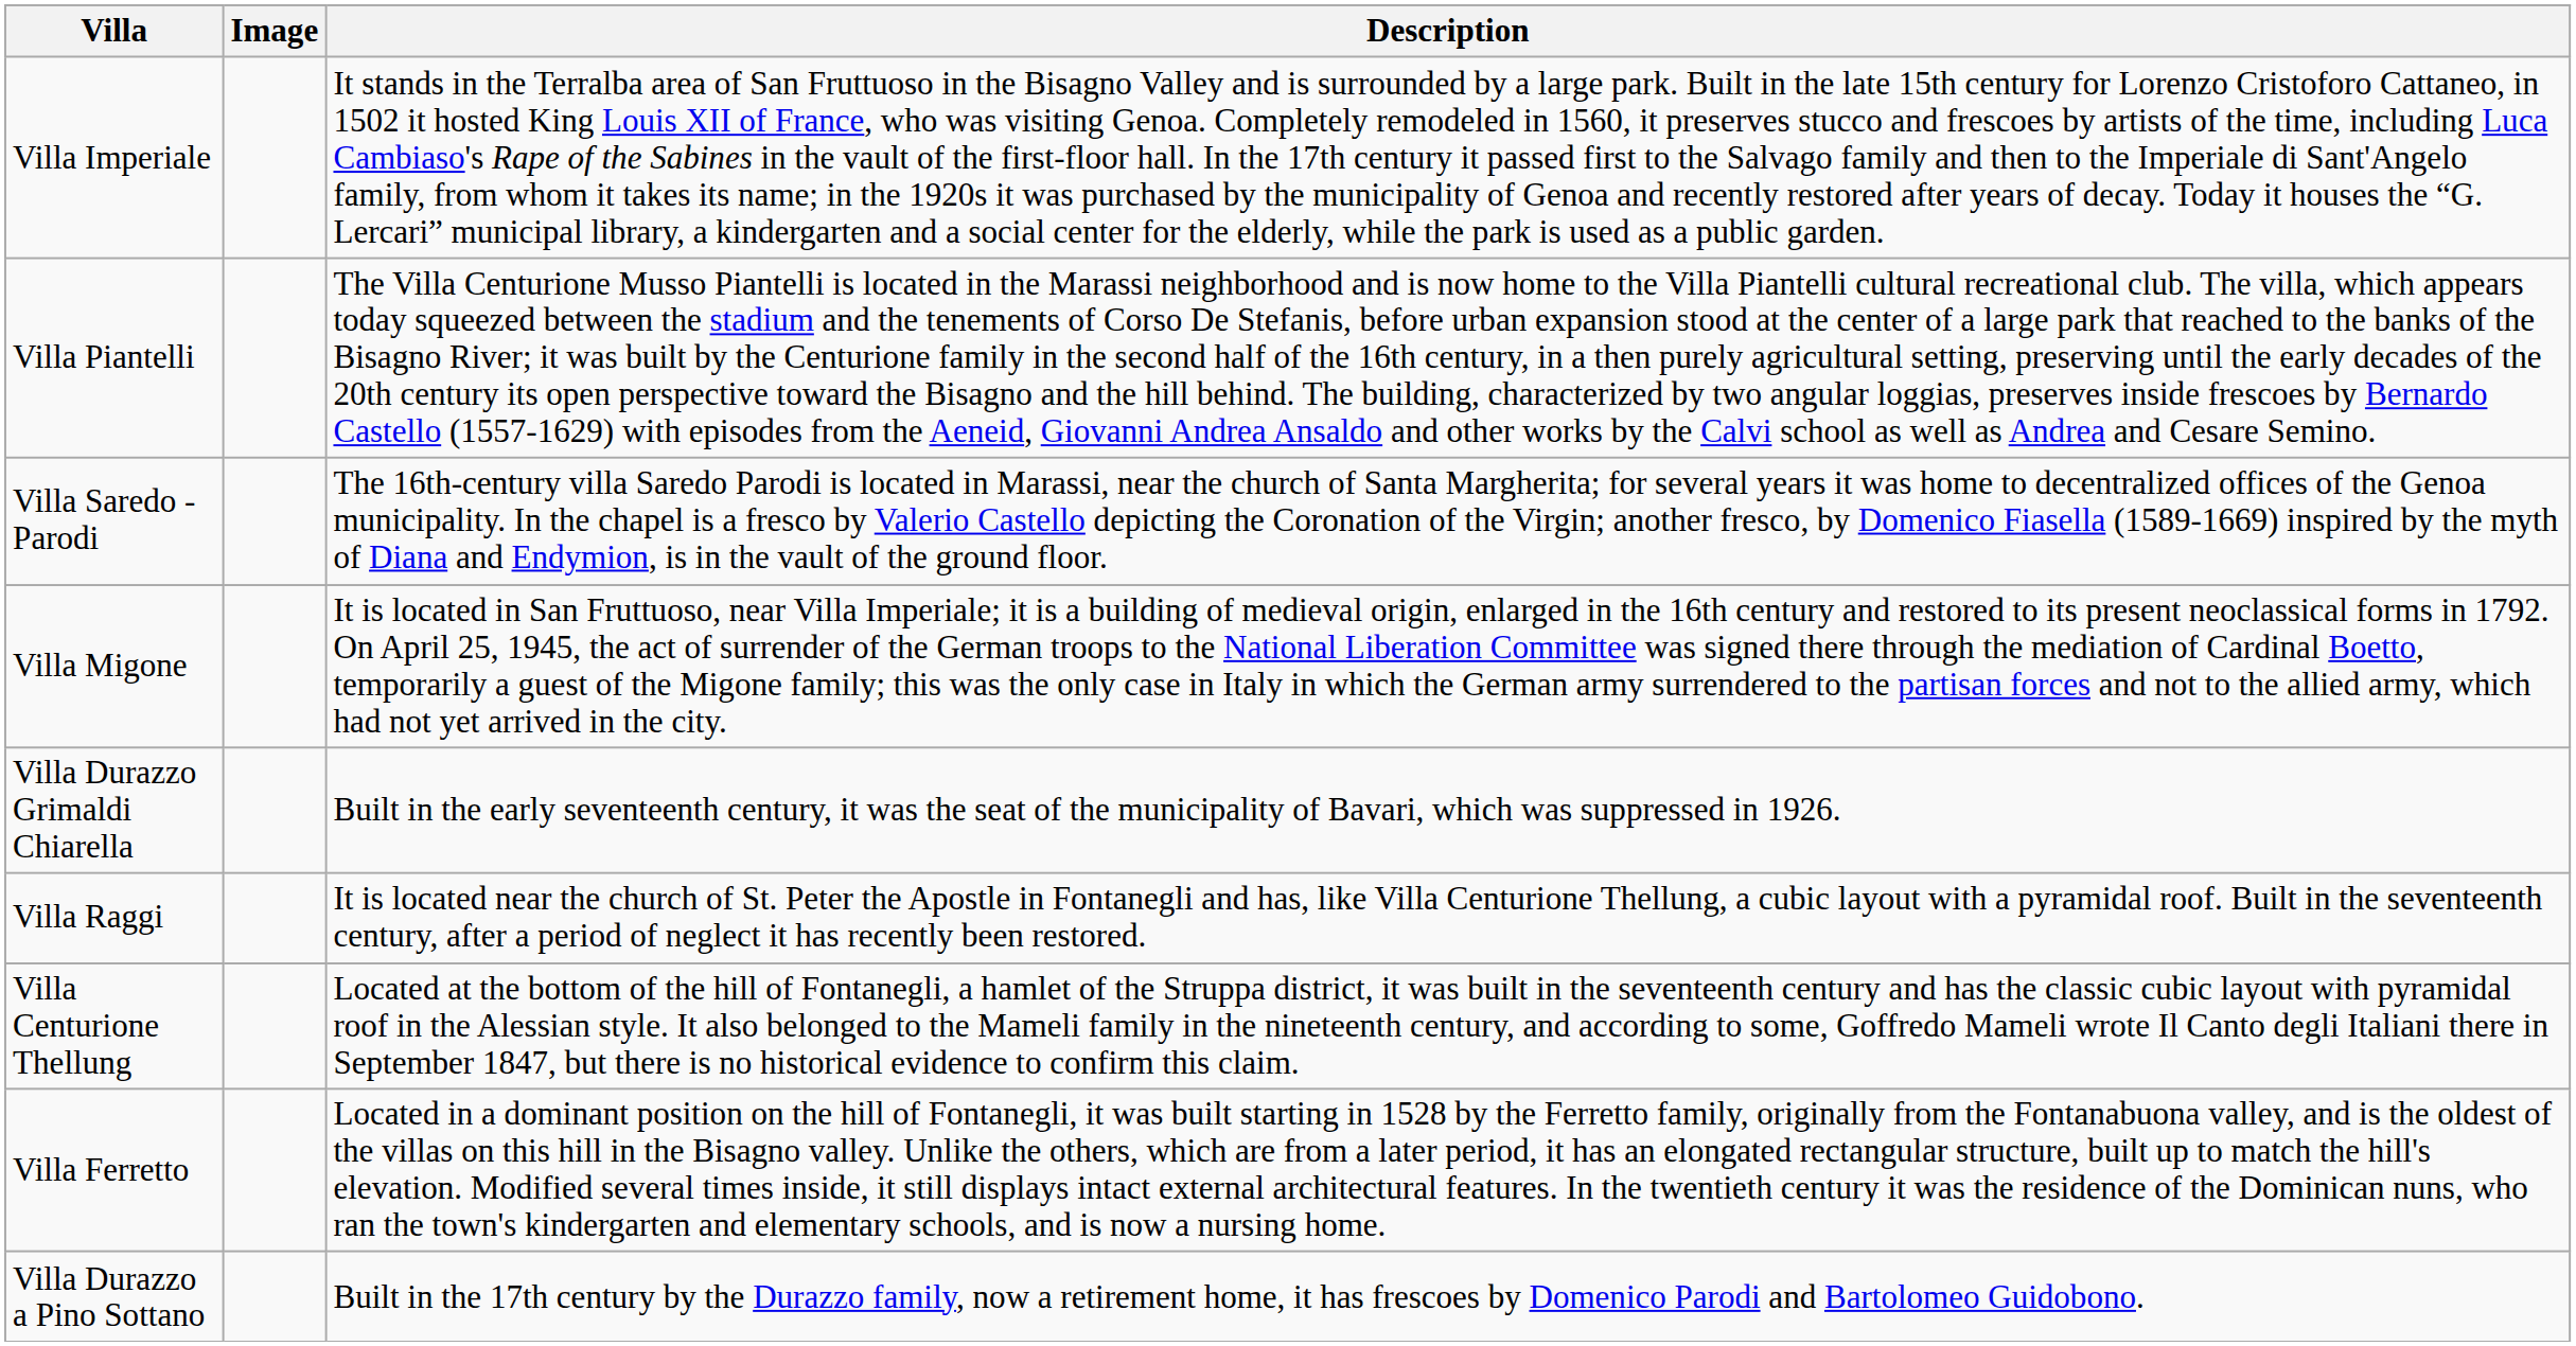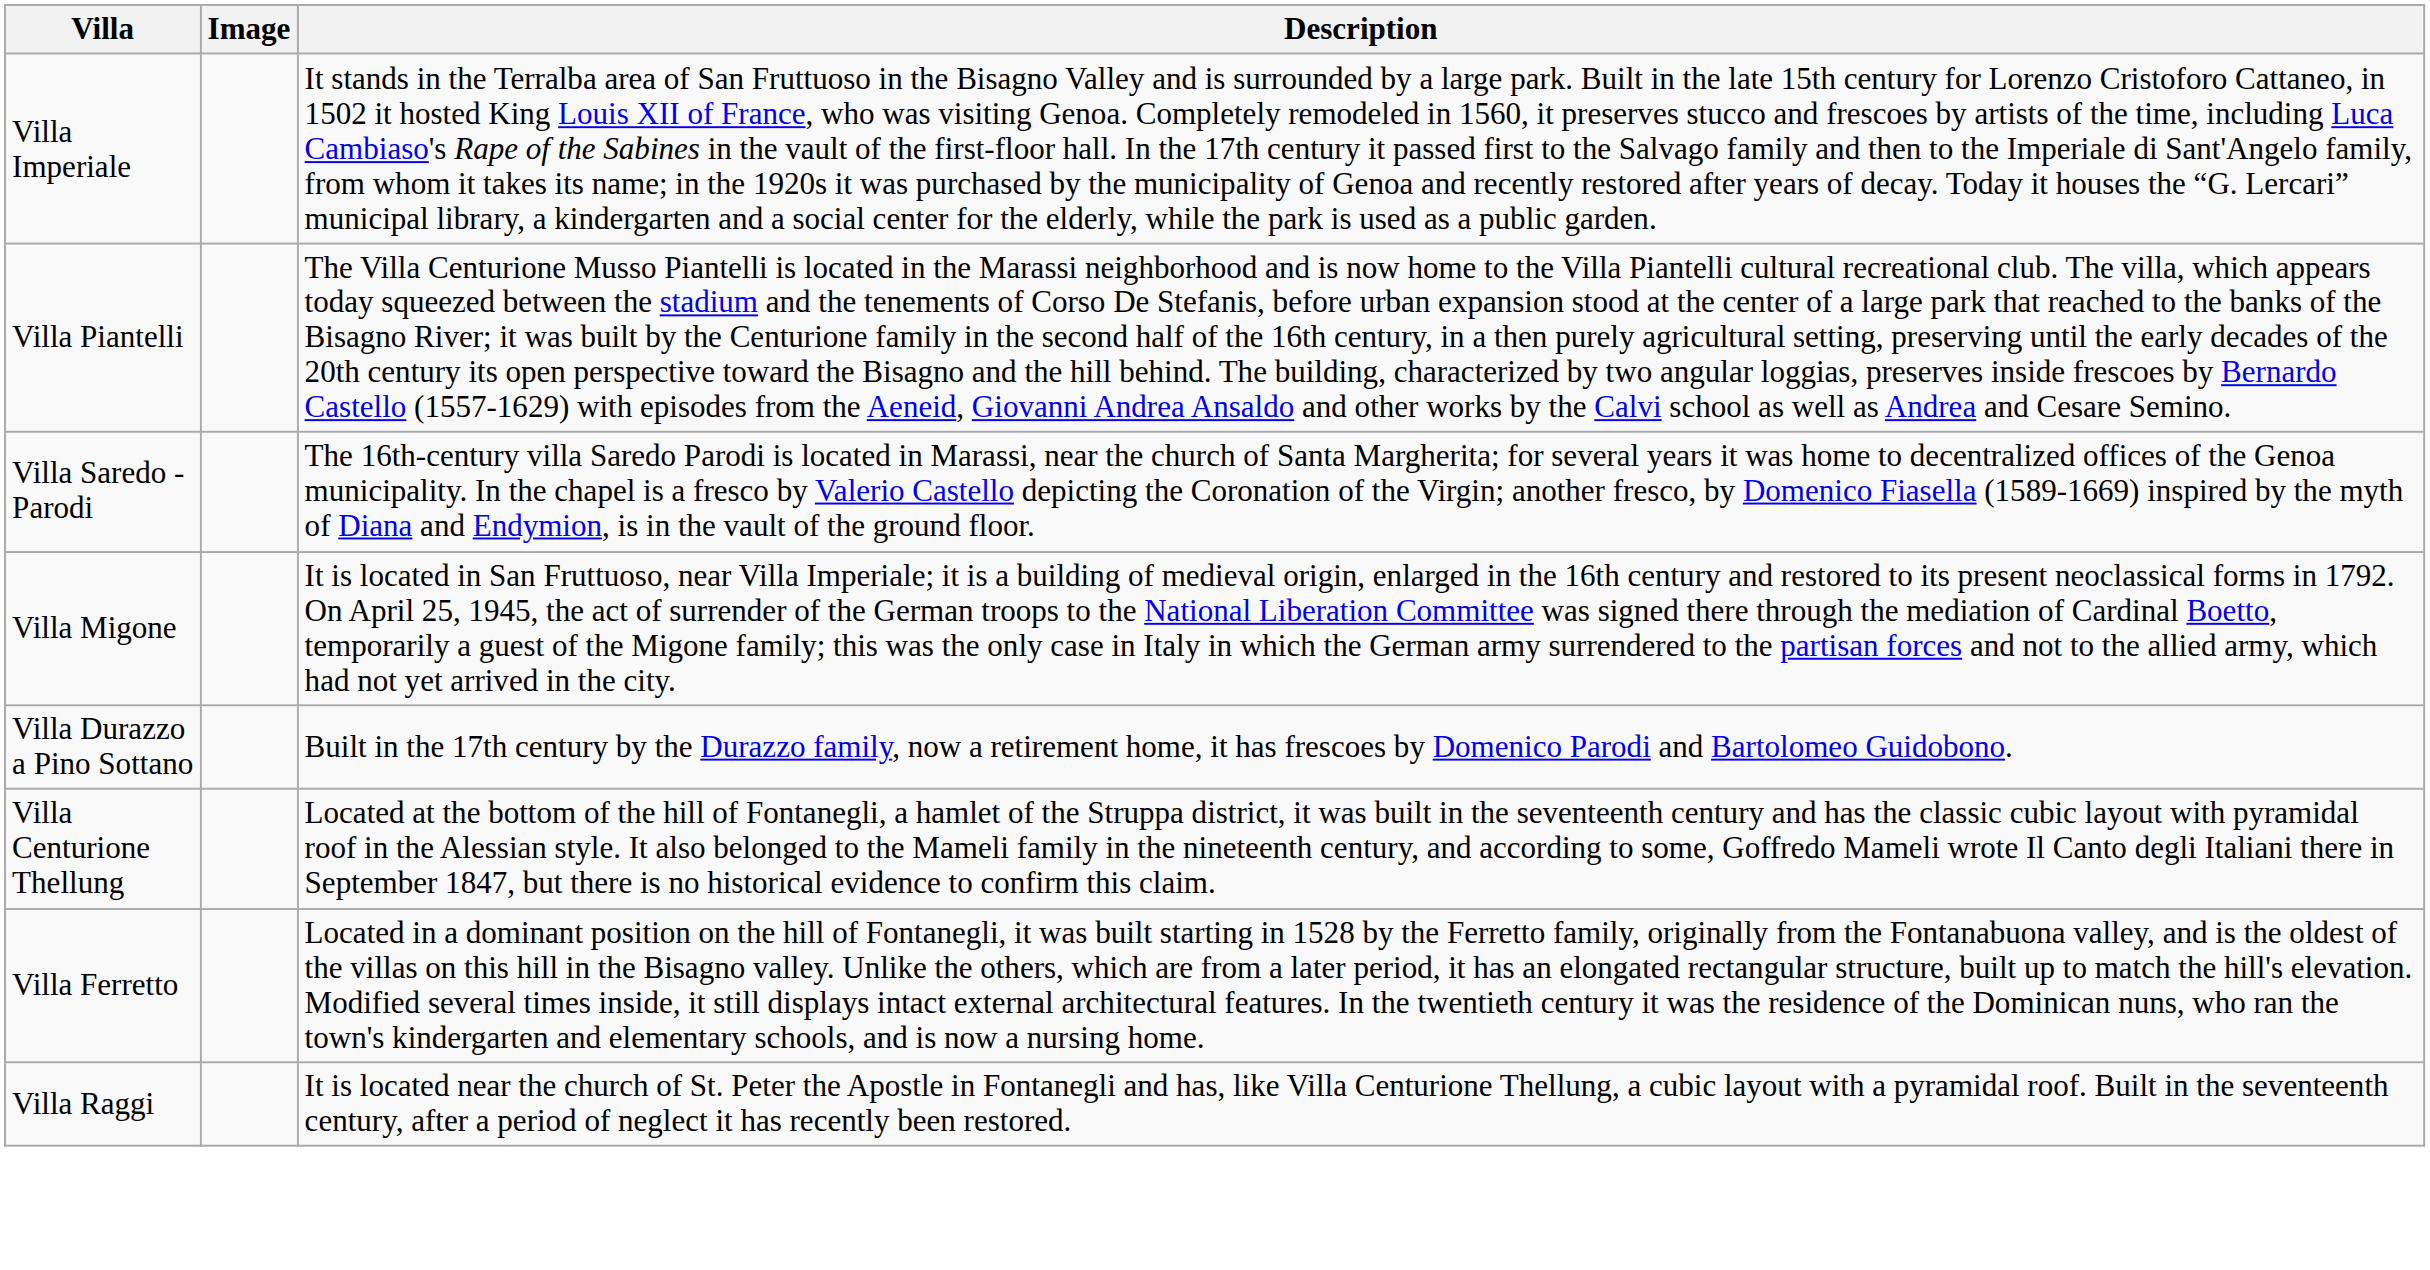 <table class="wikitable sortable">
 <tr>
 <th>Villa</th>
 <th>Image</th>
 <th>Description</th>
 </tr>
 <tr>
 <td>Villa Imperiale</td>
 <td></td>
 <td>It stands in the Terralba area of San Fruttuoso in the Bisagno Valley and is surrounded by a large park. Built in the late 15th century for Lorenzo Cristoforo Cattaneo, in 1502 it hosted King <a href='#'>Louis XII of France</a>, who was visiting Genoa. Completely remodeled in 1560, it preserves stucco and frescoes by artists of the time, including <a href='#'>Luca Cambiaso</a>'s <em>Rape of the Sabines</em> in the vault of the first-floor hall. In the 17th century it passed first to the Salvago family and then to the Imperiale di Sant'Angelo family, from whom it takes its name; in the 1920s it was purchased by the municipality of Genoa and recently restored after years of decay. Today it houses the “G. Lercari” municipal library, a kindergarten and a social center for the elderly, while the park is used as a public garden.</td>
 </tr>
 <tr>
 <td>Villa Piantelli</td>
 <td></td>
 <td>The Villa Centurione Musso Piantelli is located in the Marassi neighborhood and is now home to the Villa Piantelli cultural recreational club. The villa, which appears today squeezed between the <a href='#'>stadium</a> and the tenements of Corso De Stefanis, before urban expansion stood at the center of a large park that reached to the banks of the Bisagno River; it was built by the Centurione family in the second half of the 16th century, in a then purely agricultural setting, preserving until the early decades of the 20th century its open perspective toward the Bisagno and the hill behind. The building, characterized by two angular loggias, preserves inside frescoes by <a href='#'>Bernardo Castello</a> (1557-1629) with episodes from the <a href='#'>Aeneid</a>, <a href='#'>Giovanni Andrea Ansaldo</a> and other works by the <a href='#'>Calvi</a> school as well as <a href='#'>Andrea</a> and Cesare Semino.</td>
 </tr>
 <tr>
 <td>Villa Saredo - Parodi</td>
 <td></td>
 <td>The 16th-century villa Saredo Parodi is located in Marassi, near the church of Santa Margherita; for several years it was home to decentralized offices of the Genoa municipality. In the chapel is a fresco by <a href='#'>Valerio Castello</a> depicting the Coronation of the Virgin; another fresco, by <a href='#'>Domenico Fiasella</a> (1589-1669) inspired by the myth of <a href='#'>Diana</a> and <a href='#'>Endymion</a>, is in the vault of the ground floor.</td>
 </tr>
 <tr>
 <td>Villa Migone</td>
 <td></td>
 <td>It is located in San Fruttuoso, near Villa Imperiale; it is a building of medieval origin, enlarged in the 16th century and restored to its present neoclassical forms in 1792. On April 25, 1945, the act of surrender of the German troops to the <a href='#'>National Liberation Committee</a> was signed there through the mediation of Cardinal <a href='#'>Boetto</a>, temporarily a guest of the Migone family; this was the only case in Italy in which the German army surrendered to the <a href='#'>partisan forces</a> and not to the allied army, which had not yet arrived in the city.</td>
 </tr>
 <tr>
-<td>Villa Durazzo Grimaldi Chiarella</td>
+<td>Villa Durazzo a Pino Sottano</td>
 <td></td>
-<td>Built in the early seventeenth century, it was the seat of the municipality of Bavari, which was suppressed in 1926.</td>
-</tr>
-<tr>
-<td>Villa Raggi</td>
-<td></td>
-<td>It is located near the church of St. Peter the Apostle in Fontanegli and has, like Villa Centurione Thellung, a cubic layout with a pyramidal roof. Built in the seventeenth century, after a period of neglect it has recently been restored.</td>
+<td>Built in the 17th century by the <a href='#'>Durazzo family</a>, now a retirement home, it has frescoes by <a href='#'>Domenico Parodi</a> and <a href='#'>Bartolomeo Guidobono</a>.</td>
 </tr>
 <tr>
 <td>Villa Centurione Thellung</td>
 <td></td>
 <td>Located at the bottom of the hill of Fontanegli, a hamlet of the Struppa district, it was built in the seventeenth century and has the classic cubic layout with pyramidal roof in the Alessian style. It also belonged to the Mameli family in the nineteenth century, and according to some, Goffredo Mameli wrote Il Canto degli Italiani there in September 1847, but there is no historical evidence to confirm this claim.</td>
 </tr>
 <tr>
 <td>Villa Ferretto</td>
 <td></td>
 <td>Located in a dominant position on the hill of Fontanegli, it was built starting in 1528 by the Ferretto family, originally from the Fontanabuona valley, and is the oldest of the villas on this hill in the Bisagno valley. Unlike the others, which are from a later period, it has an elongated rectangular structure, built up to match the hill's elevation. Modified several times inside, it still displays intact external architectural features. In the twentieth century it was the residence of the Dominican nuns, who ran the town's kindergarten and elementary schools, and is now a nursing home.</td>
 </tr>
 <tr>
-<td>Villa Durazzo a Pino Sottano</td>
+<td>Villa Raggi</td>
 <td></td>
-<td>Built in the 17th century by the <a href='#'>Durazzo family</a>, now a retirement home, it has frescoes by <a href='#'>Domenico Parodi</a> and <a href='#'>Bartolomeo Guidobono</a>.</td>
+<td>It is located near the church of St. Peter the Apostle in Fontanegli and has, like Villa Centurione Thellung, a cubic layout with a pyramidal roof. Built in the seventeenth century, after a period of neglect it has recently been restored.</td>
 </tr>
 </table>
